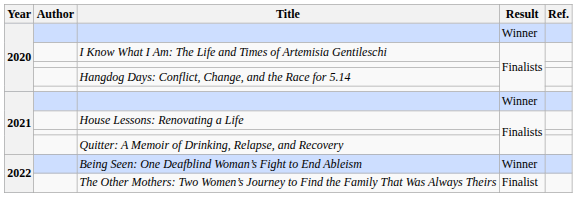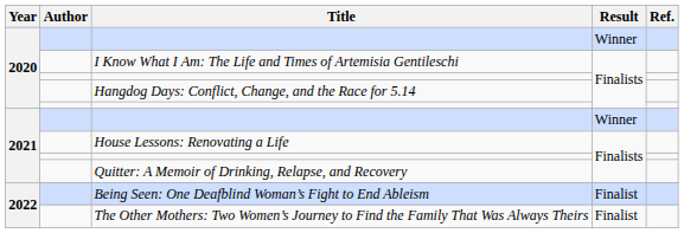 <table class="wikitable sortable mw-collapsible">
 <tr>
 <th>Year</th>
 <th>Author</th>
 <th>Title</th>
 <th>Result</th>
 <th>Ref.</th>
 </tr>
 <tr style="background:#cddeff">
 <th rowspan="5">2020</th>
 <td></td>
 <td><em></em></td>
 <td>Winner</td>
 <td></td>
 </tr>
 <tr>
 <td></td>
 <td><em>I Know What I Am: The Life and Times of Artemisia Gentileschi</em></td>
 <td rowspan="4">Finalists</td>
 <td></td>
 </tr>
 <tr>
 <td></td>
 <td><em></em></td>
 <td></td>
 </tr>
 <tr>
 <td></td>
 <td><em>Hangdog Days: Conflict, Change, and the Race for 5.14</em></td>
 <td></td>
 </tr>
 <tr>
 <td></td>
 <td><em></em></td>
 <td></td>
 </tr>
 <tr style="background:#cddeff">
 <th rowspan="4">2021</th>
 <td></td>
 <td><em></em></td>
 <td>Winner</td>
 <td></td>
 </tr>
 <tr>
 <td></td>
 <td><em>House Lessons: Renovating a Life</em></td>
 <td rowspan="3">Finalists</td>
 <td></td>
 </tr>
 <tr>
 <td></td>
 <td><em></em></td>
 <td></td>
 </tr>
 <tr>
 <td></td>
 <td><em>Quitter: A Memoir of Drinking, Relapse, and Recovery</em></td>
 <td></td>
 </tr>
 <tr style="background:#cddeff">
 <th rowspan="2">2022</th>
 <td></td>
 <td><em>Being Seen: One Deafblind Woman’s Fight to End Ableism</em></td>
-<td>Winner</td>
+<td>Finalist</td>
 <td></td>
 </tr>
 <tr>
 <td></td>
 <td><em>The Other Mothers: Two Women’s Journey to Find the Family That Was Always Theirs</em></td>
 <td>Finalist</td>
 <td></td>
 </tr>
 </table>
